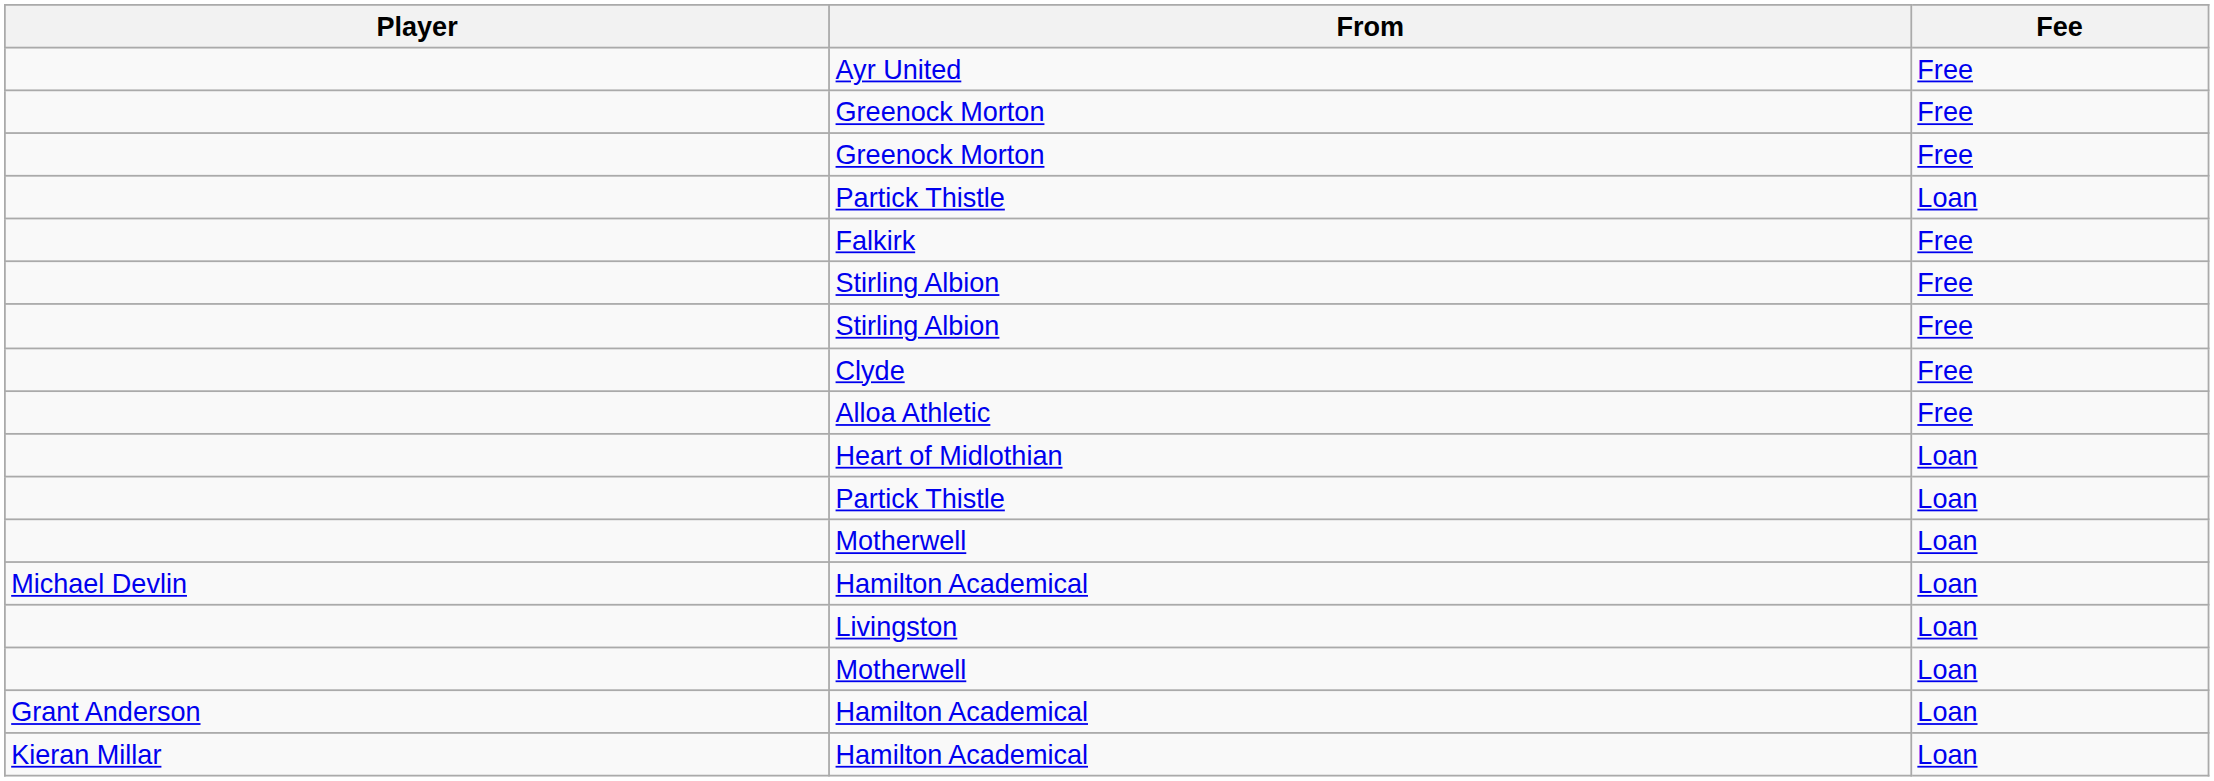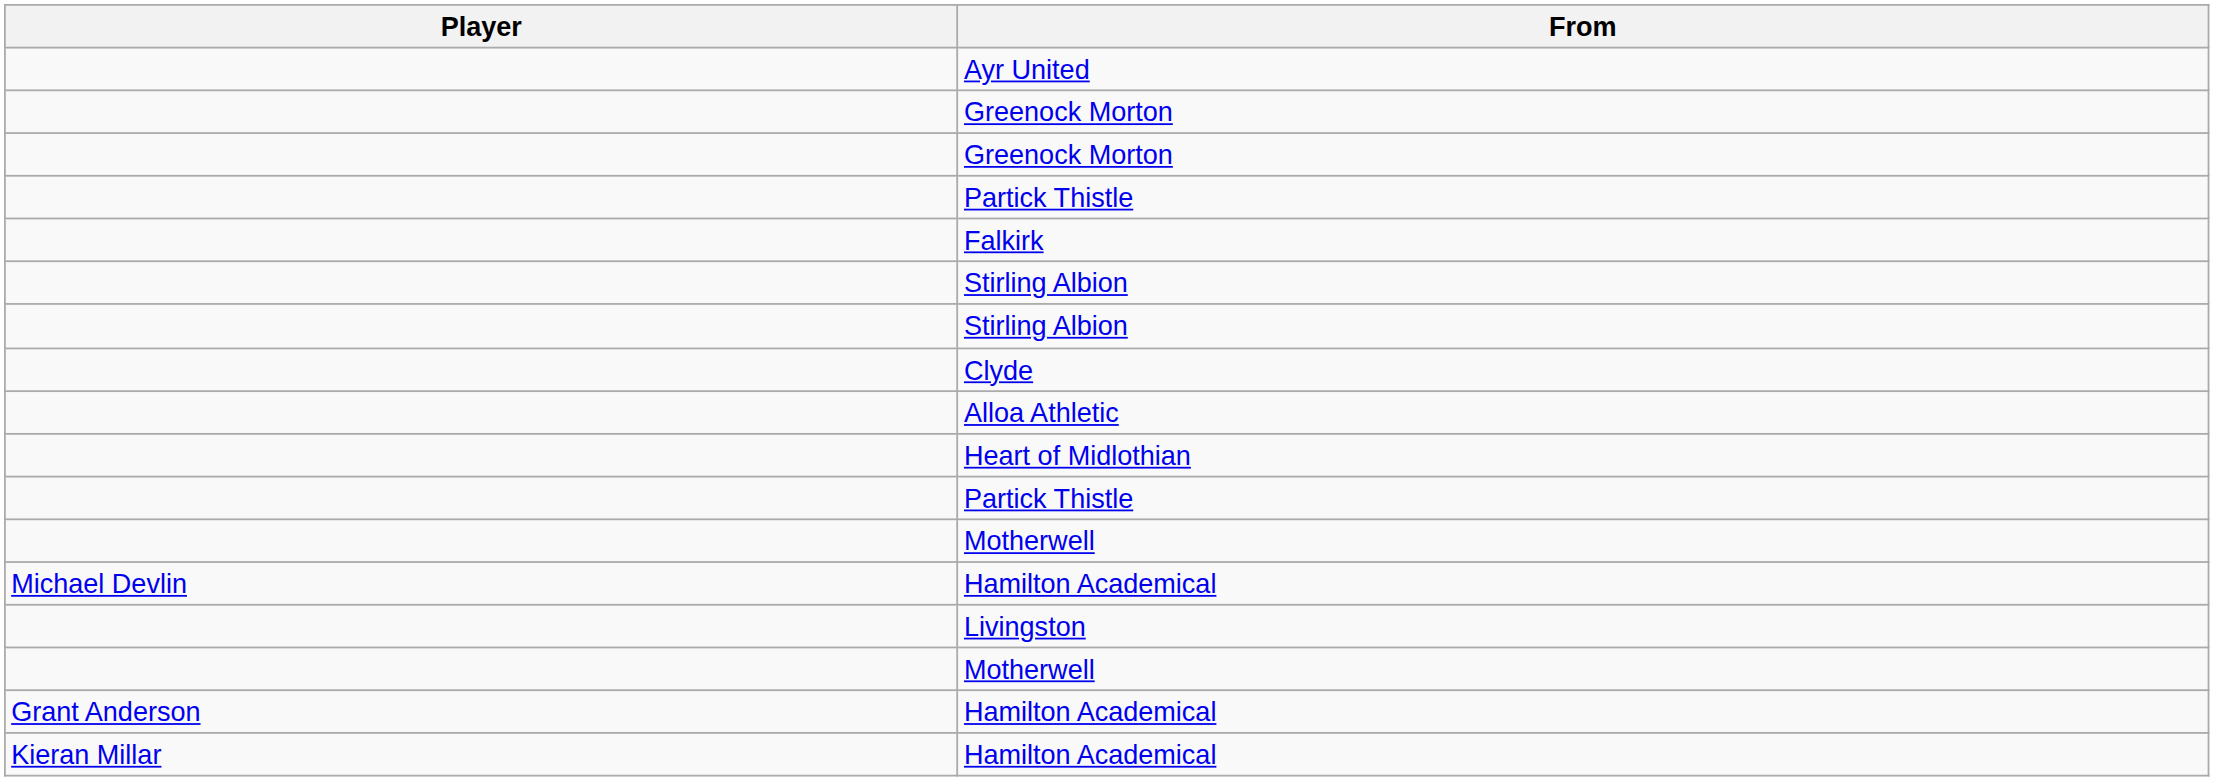 <table class="wikitable" style="text-align:center; font-size:95%;width:98%; text-align:left">
 <tr>
 <th>Player</th>
 <th>From</th>
-<th>Fee</th>
 </tr>
 <tr>
 <td> </td>
 <td> <a href='#'>Ayr United</a></td>
-<td><a href='#'>Free</a></td>
 </tr>
 <tr>
 <td> </td>
 <td> <a href='#'>Greenock Morton</a></td>
-<td><a href='#'>Free</a></td>
 </tr>
 <tr>
 <td> </td>
 <td> <a href='#'>Greenock Morton</a></td>
-<td><a href='#'>Free</a></td>
 </tr>
 <tr>
 <td> </td>
 <td> <a href='#'>Partick Thistle</a></td>
-<td><a href='#'>Loan</a></td>
 </tr>
 <tr>
 <td> </td>
 <td> <a href='#'>Falkirk</a></td>
-<td><a href='#'>Free</a></td>
 </tr>
 <tr>
 <td> </td>
 <td> <a href='#'>Stirling Albion</a></td>
-<td><a href='#'>Free</a></td>
 </tr>
 <tr>
 <td> </td>
 <td> <a href='#'>Stirling Albion</a></td>
-<td><a href='#'>Free</a></td>
 </tr>
 <tr>
 <td> </td>
 <td> <a href='#'>Clyde</a></td>
-<td><a href='#'>Free</a></td>
 </tr>
 <tr>
 <td> </td>
 <td> <a href='#'>Alloa Athletic</a></td>
-<td><a href='#'>Free</a></td>
 </tr>
 <tr>
 <td> </td>
 <td> <a href='#'>Heart of Midlothian</a></td>
-<td><a href='#'>Loan</a></td>
 </tr>
 <tr>
 <td> </td>
 <td> <a href='#'>Partick Thistle</a></td>
-<td><a href='#'>Loan</a></td>
 </tr>
 <tr>
 <td> </td>
 <td> <a href='#'>Motherwell</a></td>
-<td><a href='#'>Loan</a></td>
 </tr>
 <tr>
 <td> <a href='#'>Michael Devlin</a></td>
 <td> <a href='#'>Hamilton Academical</a></td>
-<td><a href='#'>Loan</a></td>
 </tr>
 <tr>
 <td> </td>
 <td>  <a href='#'>Livingston</a></td>
-<td><a href='#'>Loan</a></td>
 </tr>
 <tr>
 <td> </td>
 <td>  <a href='#'>Motherwell</a></td>
-<td><a href='#'>Loan</a></td>
 </tr>
 <tr>
 <td> <a href='#'>Grant Anderson</a></td>
 <td> <a href='#'>Hamilton Academical</a></td>
-<td><a href='#'>Loan</a></td>
 </tr>
 <tr>
 <td> <a href='#'>Kieran Millar</a></td>
 <td> <a href='#'>Hamilton Academical</a></td>
-<td><a href='#'>Loan</a></td>
 </tr>
 </table>
